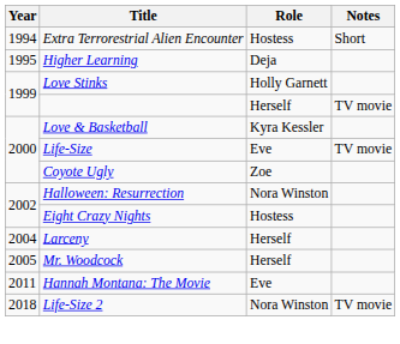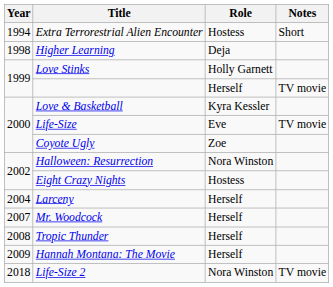 <table class="wikitable sortable">
 <tr>
 <th>Year</th>
 <th>Title</th>
 <th>Role</th>
 <th>Notes</th>
 </tr>
 <tr>
 <td>1994</td>
 <td><em>Extra Terrorestrial Alien Encounter</em></td>
 <td>Hostess</td>
 <td>Short</td>
 </tr>
 <tr>
-<td>1995</td>
+<td>1998</td>
 <td><em><a href='#'>Higher Learning</a></em></td>
 <td>Deja</td>
 <td></td>
 </tr>
 <tr>
 <td rowspan="2">1999</td>
 <td><em><a href='#'>Love Stinks</a></em></td>
 <td>Holly Garnett</td>
 <td></td>
 </tr>
 <tr>
 <td><em></em></td>
 <td>Herself</td>
 <td>TV movie</td>
 </tr>
 <tr>
 <td rowspan="3">2000</td>
 <td><em><a href='#'>Love & Basketball</a></em></td>
 <td>Kyra Kessler</td>
 <td></td>
 </tr>
 <tr>
 <td><em><a href='#'>Life-Size</a></em></td>
 <td>Eve</td>
 <td>TV movie</td>
 </tr>
 <tr>
 <td><em><a href='#'>Coyote Ugly</a></em></td>
 <td>Zoe</td>
 <td></td>
 </tr>
 <tr>
 <td rowspan="2">2002</td>
 <td><em><a href='#'>Halloween: Resurrection</a></em></td>
 <td>Nora Winston</td>
 <td></td>
 </tr>
 <tr>
 <td><em><a href='#'>Eight Crazy Nights</a></em></td>
 <td>Hostess</td>
 <td></td>
 </tr>
 <tr>
 <td>2004</td>
 <td><em><a href='#'>Larceny</a></em></td>
 <td>Herself</td>
 <td></td>
 </tr>
 <tr>
-<td>2005</td>
+<td>2007</td>
 <td><em><a href='#'>Mr. Woodcock</a></em></td>
 <td>Herself</td>
 <td></td>
 </tr>
 <tr>
-<td>2011</td>
+<td>2008</td>
+<td><em><a href='#'>Tropic Thunder</a></em></td>
+<td>Herself</td>
+<td></td>
+</tr>
+<tr>
+<td>2009</td>
 <td><em><a href='#'>Hannah Montana: The Movie</a></em></td>
-<td>Eve</td>
+<td>Herself</td>
 <td></td>
 </tr>
 <tr>
 <td>2018</td>
 <td><em><a href='#'>Life-Size 2</a></em></td>
 <td>Nora Winston</td>
 <td>TV movie</td>
 </tr>
 </table>
